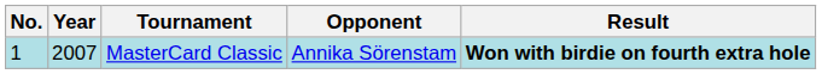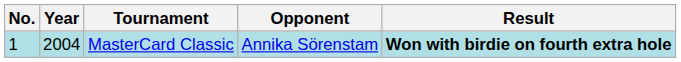 <table class="wikitable" style="font-size:95%;">
 <tr>
 <th>No.</th>
 <th>Year</th>
 <th>Tournament</th>
 <th>Opponent</th>
 <th>Result</th>
 </tr>
 <tr style="background:#B0E0E6;">
 <td>1</td>
-<td>2007</td>
+<td>2004</td>
 <td><a href='#'>MasterCard Classic</a></td>
 <td> <a href='#'>Annika Sörenstam</a></td>
 <td><strong>Won with birdie on fourth extra hole</strong></td>
 </tr>
 </table>
